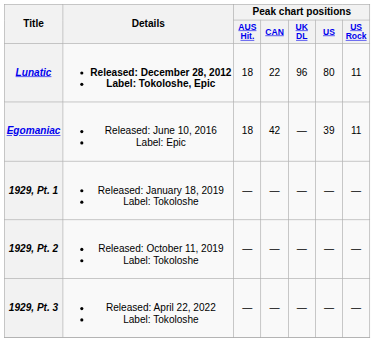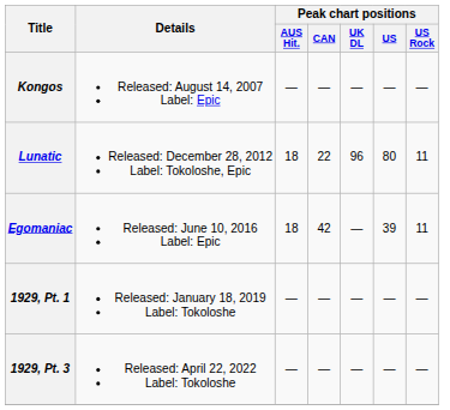 <table class="wikitable plainrowheaders" style="text-align:center;">
 <tr>
 <th scope="col" rowspan="2">Title</th>
 <th scope="col" rowspan="2">Details</th>
 <th scope="col" colspan="5">Peak chart positions</th>
 </tr>
 <tr>
 <th scope="col" style="width:2.7em;font-size:85%;"><a href='#'>AUS<br>Hit.</a><br></th>
 <th scope="col" style="width:2.7em;font-size:85%;"><a href='#'>CAN</a><br></th>
 <th scope="col" style="width:2.7em;font-size:85%;"><a href='#'>UK<br>DL</a><br></th>
 <th scope="col" style="width:2.7em;font-size:85%;"><a href='#'>US</a><br></th>
 <th scope="col" style="width:2.7em;font-size:85%;"><a href='#'>US<br>Rock</a><br></th>
 </tr>
 <tr>
+<th scope="row"><em>Kongos</em></th>
+<td><br><ul><li>Released: August 14, 2007</li><li>Label: <a href='#'>Epic</a></li></ul></td>
+<td>—</td>
+<td>—</td>
+<td>—</td>
+<td>—</td>
+<td>—</td>
+</tr>
+<tr>
 <th scope="row"><em><a href='#'>Lunatic</a></em></th>
-<td><strong><br><ul><li>Released: December 28, 2012</li><li>Label: Tokoloshe, Epic</li></ul></strong></td>
+<td><br><ul><li>Released: December 28, 2012</li><li>Label: Tokoloshe, Epic</li></ul></td>
 <td>18</td>
 <td>22</td>
 <td>96</td>
 <td>80</td>
 <td>11</td>
 </tr>
 <tr>
 <th scope="row"><em><a href='#'>Egomaniac</a></em></th>
 <td><br><ul><li>Released: June 10, 2016</li><li>Label: Epic</li></ul></td>
 <td>18</td>
 <td>42</td>
 <td>—</td>
 <td>39</td>
 <td>11</td>
 </tr>
 <tr>
 <th scope="row"><em>1929, Pt. 1</em></th>
 <td><br><ul><li>Released: January 18, 2019</li><li>Label: Tokoloshe</li></ul></td>
 <td>—</td>
 <td>—</td>
 <td>—</td>
 <td>—</td>
 <td>—</td>
 </tr>
 <tr>
-<th scope="row"><em>1929, Pt. 2</em></th>
-<td><br><ul><li>Released: October 11, 2019</li><li>Label: Tokoloshe</li></ul></td>
-<td>—</td>
-<td>—</td>
-<td>—</td>
-<td>—</td>
-<td>—</td>
-</tr>
-<tr>
 <th scope="row"><em>1929, Pt. 3</em></th>
 <td><br><ul><li>Released: April 22, 2022</li><li>Label: Tokoloshe</li></ul></td>
 <td>—</td>
 <td>—</td>
 <td>—</td>
 <td>—</td>
 <td>—</td>
 </tr>
 <tr>
 </tr>
 </table>
